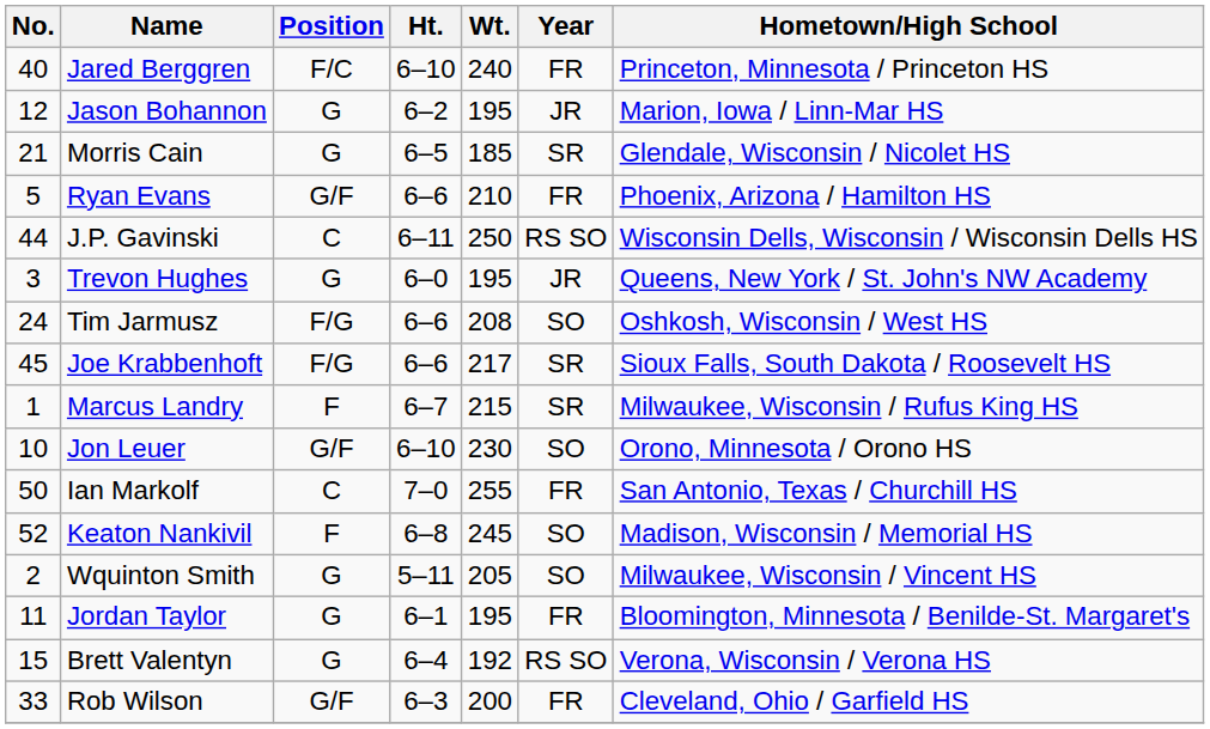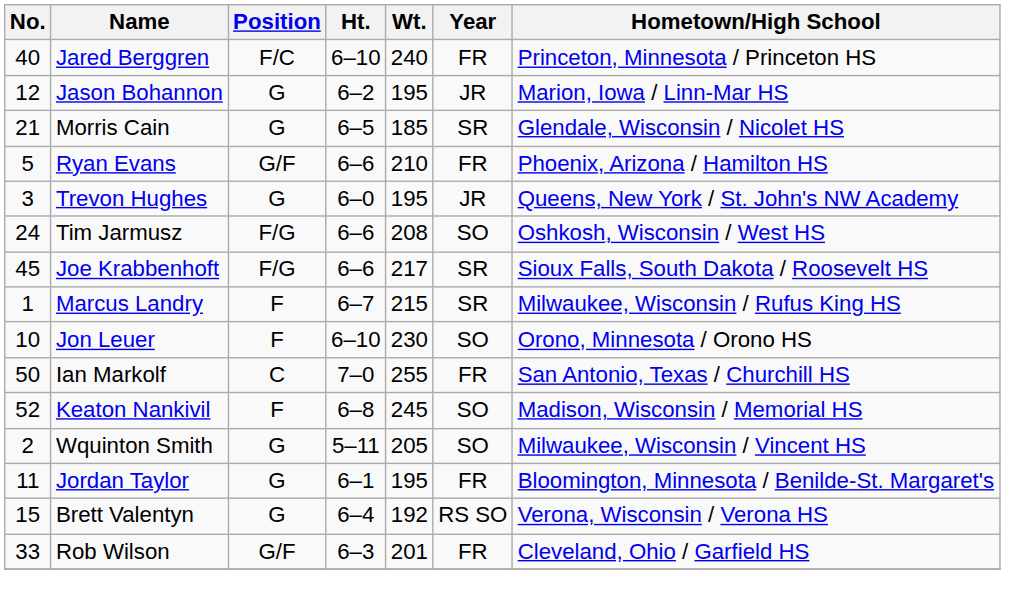 <table class="wikitable" style="text-align:center">
 <tr>
 <th>No.</th>
 <th>Name</th>
 <th><a href='#'>Position</a></th>
 <th>Ht.</th>
 <th>Wt.</th>
 <th>Year</th>
 <th>Hometown/High School</th>
 </tr>
 <tr>
 <td>40</td>
 <td style="text-align:left"><a href='#'>Jared Berggren</a></td>
 <td>F/C</td>
 <td>6–10</td>
 <td>240</td>
 <td>FR</td>
 <td style="text-align:left"><a href='#'>Princeton, Minnesota</a> / Princeton HS</td>
 </tr>
 <tr>
 <td>12</td>
 <td style="text-align:left"><a href='#'>Jason Bohannon</a></td>
 <td>G</td>
 <td>6–2</td>
 <td>195</td>
 <td>JR</td>
 <td style="text-align:left"><a href='#'>Marion, Iowa</a> / <a href='#'>Linn-Mar HS</a></td>
 </tr>
 <tr>
 <td>21</td>
 <td style="text-align:left">Morris Cain</td>
 <td>G</td>
 <td>6–5</td>
 <td>185</td>
 <td>SR</td>
 <td style="text-align:left"><a href='#'>Glendale, Wisconsin</a> / <a href='#'>Nicolet HS</a></td>
 </tr>
 <tr>
 <td>5</td>
 <td style="text-align:left"><a href='#'>Ryan Evans</a></td>
 <td>G/F</td>
 <td>6–6</td>
 <td>210</td>
 <td>FR</td>
 <td style="text-align:left"><a href='#'>Phoenix, Arizona</a> / <a href='#'>Hamilton HS</a></td>
 </tr>
 <tr>
-<td>44</td>
-<td style="text-align:left">J.P. Gavinski</td>
-<td>C</td>
-<td>6–11</td>
-<td>250</td>
-<td>RS SO</td>
-<td style="text-align:left"><a href='#'>Wisconsin Dells, Wisconsin</a> / Wisconsin Dells HS</td>
-</tr>
-<tr>
 <td>3</td>
 <td style="text-align:left"><a href='#'>Trevon Hughes</a></td>
 <td>G</td>
 <td>6–0</td>
 <td>195</td>
 <td>JR</td>
 <td style="text-align:left"><a href='#'>Queens, New York</a> / <a href='#'>St. John's NW Academy</a></td>
 </tr>
 <tr>
 <td>24</td>
 <td style="text-align:left">Tim Jarmusz</td>
 <td>F/G</td>
 <td>6–6</td>
 <td>208</td>
 <td>SO</td>
 <td style="text-align:left"><a href='#'>Oshkosh, Wisconsin</a> / <a href='#'>West HS</a></td>
 </tr>
 <tr>
 <td>45</td>
 <td style="text-align:left"><a href='#'>Joe Krabbenhoft</a></td>
 <td>F/G</td>
 <td>6–6</td>
 <td>217</td>
 <td>SR</td>
 <td style="text-align:left"><a href='#'>Sioux Falls, South Dakota</a> / <a href='#'>Roosevelt HS</a></td>
 </tr>
 <tr>
 <td>1</td>
 <td style="text-align:left"><a href='#'>Marcus Landry</a></td>
 <td>F</td>
 <td>6–7</td>
 <td>215</td>
 <td>SR</td>
 <td style="text-align:left"><a href='#'>Milwaukee, Wisconsin</a> / <a href='#'>Rufus King HS</a></td>
 </tr>
 <tr>
 <td>10</td>
 <td style="text-align:left"><a href='#'>Jon Leuer</a></td>
-<td>G/F</td>
+<td>F</td>
 <td>6–10</td>
 <td>230</td>
 <td>SO</td>
 <td style="text-align:left"><a href='#'>Orono, Minnesota</a> / Orono HS</td>
 </tr>
 <tr>
 <td>50</td>
 <td style="text-align:left">Ian Markolf</td>
 <td>C</td>
 <td>7–0</td>
 <td>255</td>
 <td>FR</td>
 <td style="text-align:left"><a href='#'>San Antonio, Texas</a> / <a href='#'>Churchill HS</a></td>
 </tr>
 <tr>
 <td>52</td>
 <td style="text-align:left"><a href='#'>Keaton Nankivil</a></td>
 <td>F</td>
 <td>6–8</td>
 <td>245</td>
 <td>SO</td>
 <td style="text-align:left"><a href='#'>Madison, Wisconsin</a> / <a href='#'>Memorial HS</a></td>
 </tr>
 <tr>
 <td>2</td>
 <td style="text-align:left">Wquinton Smith</td>
 <td>G</td>
 <td>5–11</td>
 <td>205</td>
 <td>SO</td>
 <td style="text-align:left"><a href='#'>Milwaukee, Wisconsin</a> / <a href='#'>Vincent HS</a></td>
 </tr>
 <tr>
 <td>11</td>
 <td style="text-align:left"><a href='#'>Jordan Taylor</a></td>
 <td>G</td>
 <td>6–1</td>
 <td>195</td>
 <td>FR</td>
 <td style="text-align:left"><a href='#'>Bloomington, Minnesota</a> / <a href='#'>Benilde-St. Margaret's</a></td>
 </tr>
 <tr>
 <td>15</td>
 <td style="text-align:left">Brett Valentyn</td>
 <td>G</td>
 <td>6–4</td>
 <td>192</td>
 <td>RS SO</td>
 <td style="text-align:left"><a href='#'>Verona, Wisconsin</a> / <a href='#'>Verona HS</a></td>
 </tr>
 <tr>
 <td>33</td>
 <td style="text-align:left">Rob Wilson</td>
 <td>G/F</td>
 <td>6–3</td>
-<td>200</td>
+<td>201</td>
 <td>FR</td>
 <td style="text-align:left"><a href='#'>Cleveland, Ohio</a> / <a href='#'>Garfield HS</a></td>
 </tr>
 <tr>
 </tr>
 </table>
